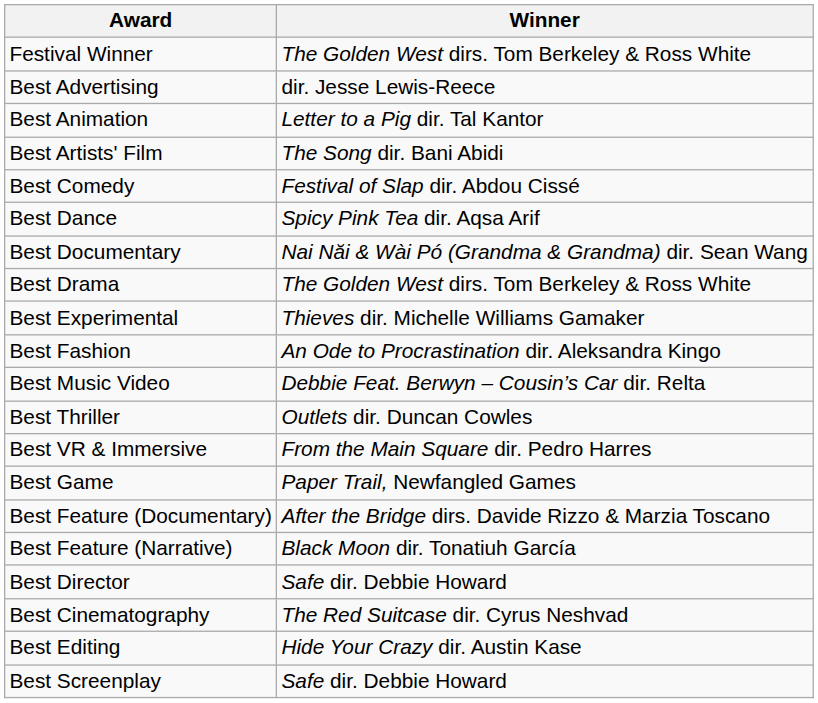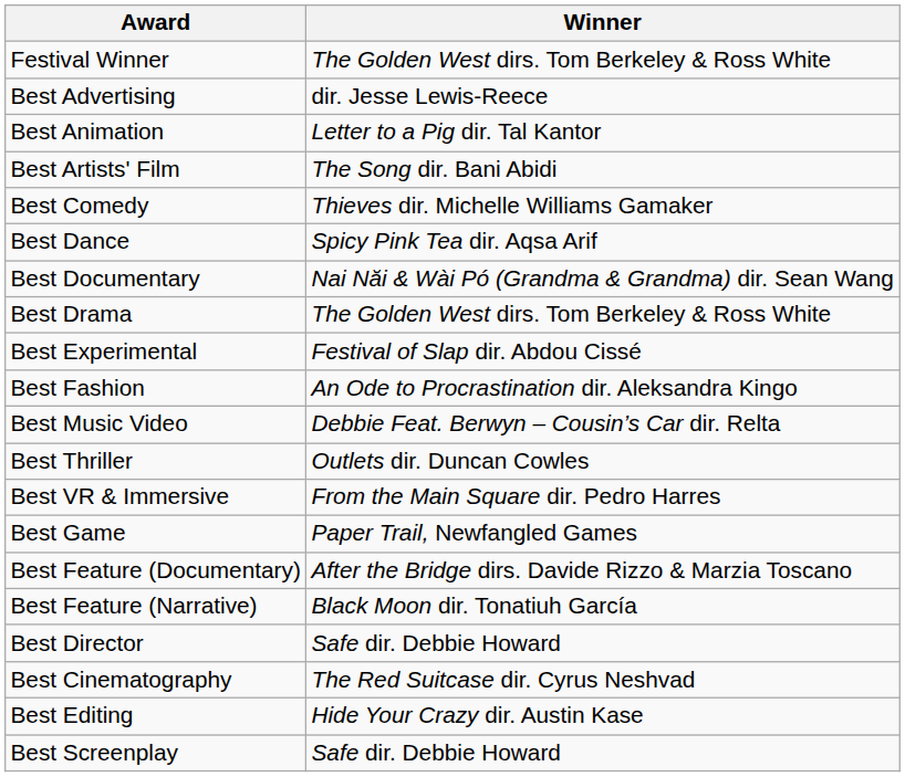 <table class="wikitable">
 <tr>
 <th>Award</th>
 <th>Winner</th>
 </tr>
 <tr>
 <td>Festival Winner</td>
 <td><em>The Golden West</em> dirs. Tom Berkeley & Ross White</td>
 </tr>
 <tr>
 <td>Best Advertising</td>
 <td><em></em> dir. Jesse Lewis-Reece</td>
 </tr>
 <tr>
 <td>Best Animation</td>
 <td><em>Letter to a Pig</em> dir. Tal Kantor</td>
 </tr>
 <tr>
 <td>Best Artists' Film</td>
 <td><em>The Song</em> dir. Bani Abidi</td>
 </tr>
 <tr>
 <td>Best Comedy</td>
-<td><em>Festival of Slap</em> dir. Abdou Cissé</td>
+<td><em>Thieves</em> dir. Michelle Williams Gamaker</td>
 </tr>
 <tr>
 <td>Best Dance</td>
 <td><em>Spicy Pink Tea</em> dir. Aqsa Arif</td>
 </tr>
 <tr>
 <td>Best Documentary</td>
 <td><em>Nai Năi & Wài Pó (Grandma & Grandma)</em> dir. Sean Wang</td>
 </tr>
 <tr>
 <td>Best Drama</td>
 <td><em>The Golden West</em> dirs. Tom Berkeley & Ross White</td>
 </tr>
 <tr>
 <td>Best Experimental</td>
-<td><em>Thieves</em> dir. Michelle Williams Gamaker</td>
+<td><em>Festival of Slap</em> dir. Abdou Cissé</td>
 </tr>
 <tr>
 <td>Best Fashion</td>
 <td><em>An Ode to Procrastination</em> dir. Aleksandra Kingo</td>
 </tr>
 <tr>
 <td>Best Music Video</td>
 <td><em>Debbie Feat. Berwyn – Cousin’s Car</em> dir. Relta</td>
 </tr>
 <tr>
 <td>Best Thriller</td>
 <td><em>Outlets</em> dir. Duncan Cowles</td>
 </tr>
 <tr>
 <td>Best VR & Immersive</td>
 <td><em>From the Main Square</em> dir. Pedro Harres</td>
 </tr>
 <tr>
 <td>Best Game</td>
 <td><em>Paper Trail,</em> Newfangled Games</td>
 </tr>
 <tr>
 <td>Best Feature (Documentary)</td>
 <td><em>After the Bridge</em> dirs. Davide Rizzo & Marzia Toscano</td>
 </tr>
 <tr>
 <td>Best Feature (Narrative)</td>
 <td><em>Black Moon</em> dir. Tonatiuh García</td>
 </tr>
 <tr>
 <td>Best Director</td>
 <td><em>Safe</em> dir. Debbie Howard</td>
 </tr>
 <tr>
 <td>Best Cinematography</td>
 <td><em>The Red Suitcase</em> dir. Cyrus Neshvad</td>
 </tr>
 <tr>
 <td>Best Editing</td>
 <td><em>Hide Your Crazy</em> dir. Austin Kase</td>
 </tr>
 <tr>
 <td>Best Screenplay</td>
 <td><em>Safe</em> dir. Debbie Howard</td>
 </tr>
 </table>
